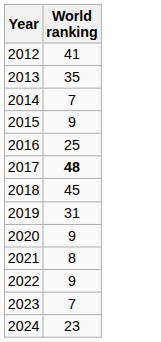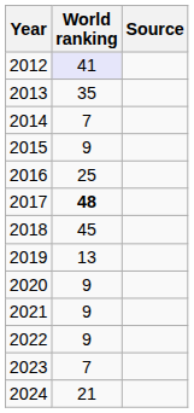 <table class="wikitable" style="text-align:center; font-size: 95%;">
 <tr>
 <th>Year</th>
 <th>World<br>ranking</th>
+<th>Source</th>
 </tr>
 <tr>
 <td>2012</td>
-<td>41</td>
+<td style="background: lavender;">41</td>
+<td></td>
 </tr>
 <tr>
 <td>2013</td>
 <td>35</td>
+<td></td>
 </tr>
 <tr>
 <td>2014</td>
 <td>7</td>
+<td></td>
 </tr>
 <tr>
 <td>2015</td>
 <td>9</td>
+<td></td>
 </tr>
 <tr>
 <td>2016</td>
 <td>25</td>
+<td></td>
 </tr>
 <tr>
 <td>2017</td>
 <td><strong>48</strong></td>
+<td></td>
 </tr>
 <tr>
 <td>2018</td>
 <td>45</td>
+<td></td>
 </tr>
 <tr>
 <td>2019</td>
-<td>31</td>
+<td>13</td>
+<td></td>
 </tr>
 <tr>
 <td>2020</td>
 <td>9</td>
+<td></td>
 </tr>
 <tr>
 <td>2021</td>
-<td>8</td>
+<td>9</td>
+<td></td>
 </tr>
 <tr>
 <td>2022</td>
 <td>9</td>
+<td></td>
 </tr>
 <tr>
 <td>2023</td>
 <td>7</td>
+<td></td>
 </tr>
 <tr>
 <td>2024</td>
-<td>23</td>
+<td>21</td>
+<td></td>
 </tr>
 </table>
